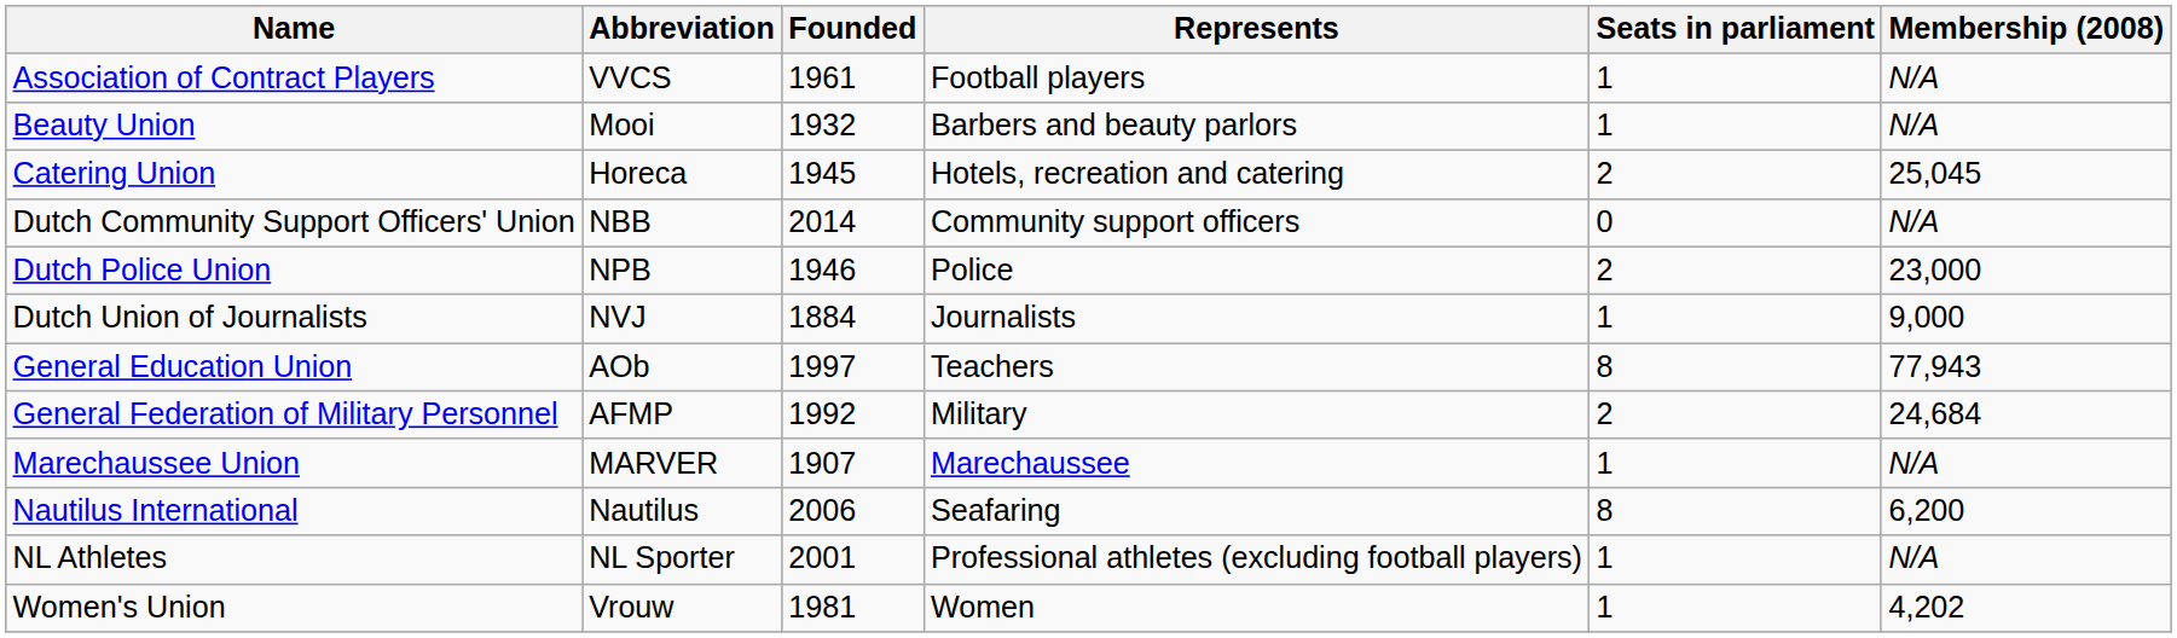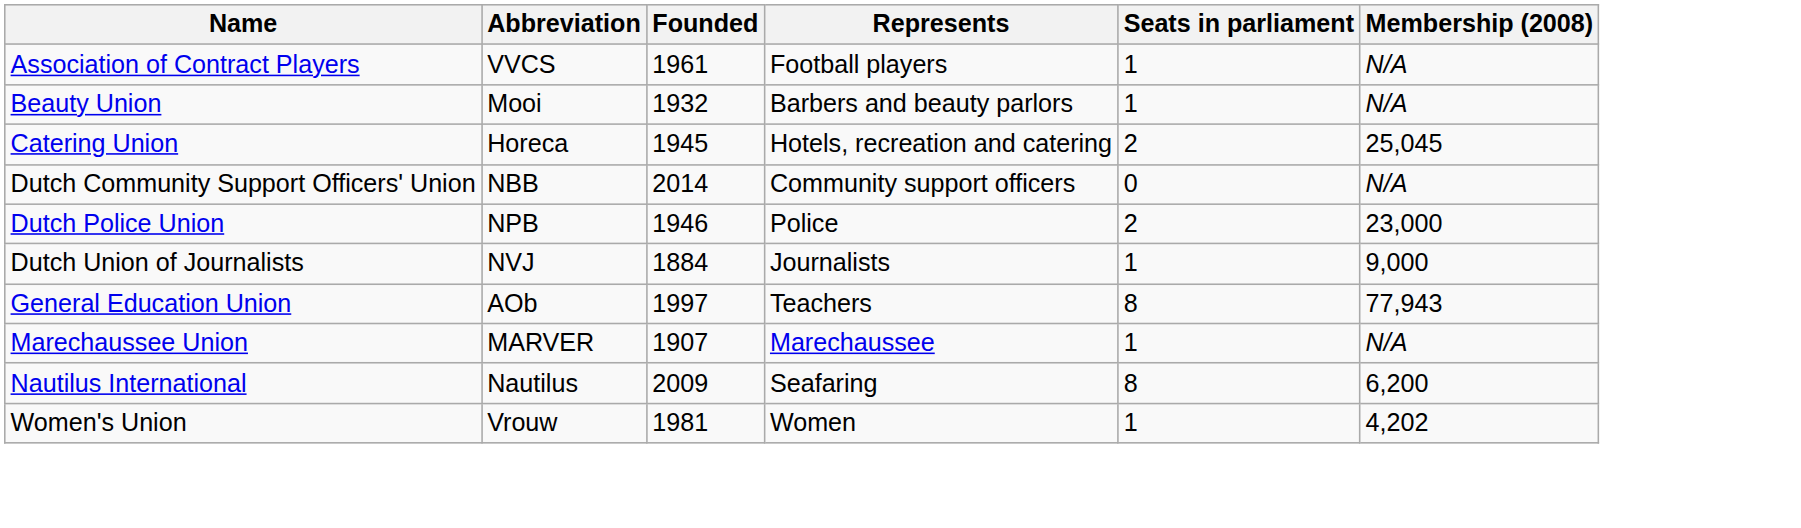 <table class="wikitable sortable">
 <tr>
 <th>Name</th>
 <th>Abbreviation</th>
 <th>Founded</th>
 <th>Represents</th>
 <th>Seats in parliament</th>
 <th>Membership (2008)</th>
 </tr>
 <tr>
 <td><a href='#'>Association of Contract Players</a></td>
 <td>VVCS</td>
 <td>1961</td>
 <td>Football players</td>
 <td>1</td>
 <td><em>N/A</em></td>
 </tr>
 <tr>
 <td><a href='#'>Beauty Union</a></td>
 <td>Mooi</td>
 <td>1932</td>
 <td>Barbers and beauty parlors</td>
 <td>1</td>
 <td><em>N/A</em></td>
 </tr>
 <tr>
 <td><a href='#'>Catering Union</a></td>
 <td>Horeca</td>
 <td>1945</td>
 <td>Hotels, recreation and catering</td>
 <td>2</td>
 <td>25,045</td>
 </tr>
 <tr>
 <td>Dutch Community Support Officers' Union</td>
 <td>NBB</td>
 <td>2014</td>
 <td>Community support officers</td>
 <td>0</td>
 <td><em>N/A</em></td>
 </tr>
 <tr>
 <td><a href='#'>Dutch Police Union</a></td>
 <td>NPB</td>
 <td>1946</td>
 <td>Police</td>
 <td>2</td>
 <td>23,000</td>
 </tr>
 <tr>
 <td>Dutch Union of Journalists</td>
 <td>NVJ</td>
 <td>1884</td>
 <td>Journalists</td>
 <td>1</td>
 <td>9,000</td>
 </tr>
 <tr>
 <td><a href='#'>General Education Union</a></td>
 <td>AOb</td>
 <td>1997</td>
 <td>Teachers</td>
 <td>8</td>
 <td>77,943</td>
 </tr>
 <tr>
-<td><a href='#'>General Federation of Military Personnel</a></td>
-<td>AFMP</td>
-<td>1992</td>
-<td>Military</td>
-<td>2</td>
-<td>24,684</td>
-</tr>
-<tr>
 <td><a href='#'>Marechaussee Union</a></td>
 <td>MARVER</td>
 <td>1907</td>
 <td><a href='#'>Marechaussee</a></td>
 <td>1</td>
 <td><em>N/A</em></td>
 </tr>
 <tr>
 <td><a href='#'>Nautilus International</a></td>
 <td>Nautilus</td>
-<td>2006</td>
+<td>2009</td>
 <td>Seafaring</td>
 <td>8</td>
 <td>6,200</td>
-</tr>
-<tr>
-<td>NL Athletes</td>
-<td>NL Sporter</td>
-<td>2001</td>
-<td>Professional athletes (excluding football players)</td>
-<td>1</td>
-<td><em>N/A</em></td>
 </tr>
 <tr>
 <td>Women's Union</td>
 <td>Vrouw</td>
 <td>1981</td>
 <td>Women</td>
 <td>1</td>
 <td>4,202</td>
 </tr>
 </table>
